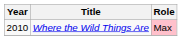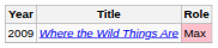 <table class="wikitable sortable">
 <tr>
 <th>Year</th>
 <th>Title</th>
 <th>Role</th>
 </tr>
 <tr>
-<td>2010</td>
+<td>2009</td>
 <td><em><a href='#'>Where the Wild Things Are</a></em></td>
 <td style="background: pink;">Max</td>
 </tr>
 <tr>
 </tr>
 </table>
